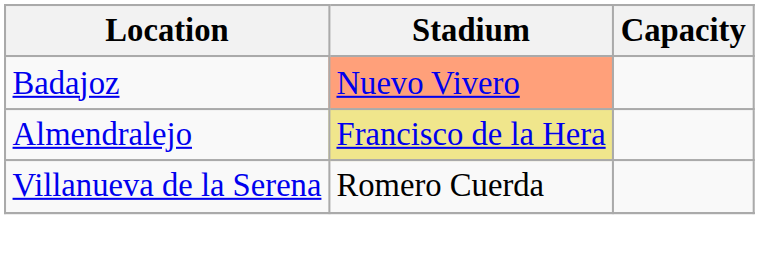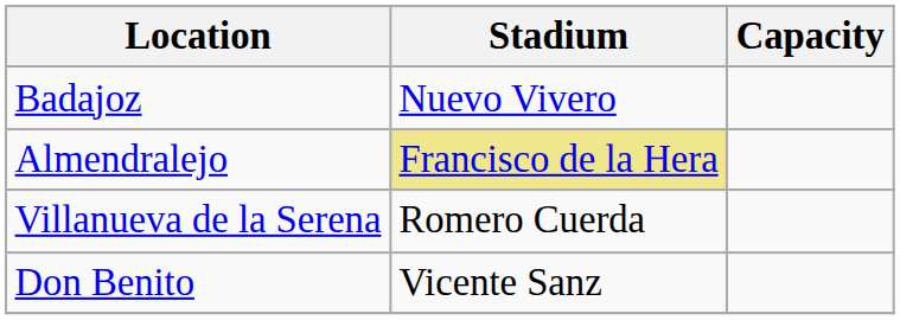 <table class="wikitable sortable" style="text-align: left;">
 <tr>
 <th>Location</th>
 <th>Stadium</th>
 <th>Capacity</th>
 </tr>
 <tr>
 <td><a href='#'>Badajoz</a></td>
-<td style="background: lightsalmon;"><a href='#'>Nuevo Vivero</a></td>
+<td><a href='#'>Nuevo Vivero</a></td>
 <td align=center></td>
 </tr>
 <tr>
 <td><a href='#'>Almendralejo</a></td>
 <td style="background: khaki;"><a href='#'>Francisco de la Hera</a></td>
 <td align=center></td>
 </tr>
 <tr>
 <td><a href='#'>Villanueva de la Serena</a></td>
 <td>Romero Cuerda</td>
 <td align=center></td>
 </tr>
 <tr>
+<td><a href='#'>Don Benito</a></td>
+<td>Vicente Sanz</td>
+<td align=center></td>
+</tr>
+<tr>
 </tr>
 </table>
